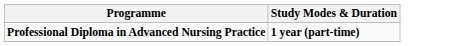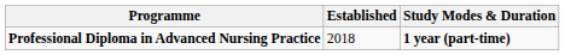 <table class="wikitable">
 <tr>
 <th>Programme</th>
+<th>Established</th>
 <th>Study Modes & Duration</th>
 </tr>
 <tr>
 <td><strong>Professional Diploma in Advanced Nursing Practice</strong></td>
+<td>2018</td>
 <td><strong>1 year (part-time)</strong></td>
 </tr>
 </table>
